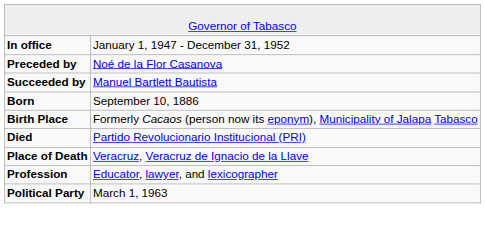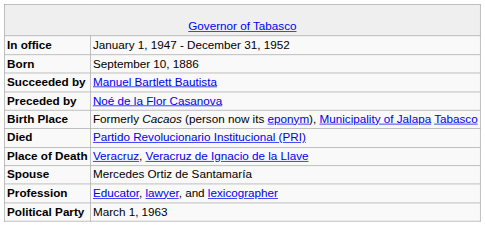 <table class="floatright wikitable">
 <tr ---->
 <td style="background:#efefef;" colspan="2" align="center"><br><a href='#'>Governor of Tabasco</a></td>
 </tr>
 <tr ---->
 <td><strong>In office</strong></td>
 <td>January 1, 1947 - December 31, 1952</td>
 </tr>
 <tr ---->
-<td><strong>Preceded by</strong></td>
-<td><a href='#'>Noé de la Flor Casanova</a></td>
+<td><strong>Born</strong></td>
+<td>September 10, 1886</td>
 </tr>
 <tr ---->
 <td><strong>Succeeded by</strong></td>
 <td><a href='#'>Manuel Bartlett Bautista</a></td>
 </tr>
 <tr ---->
-<td><strong>Born</strong></td>
-<td>September 10, 1886</td>
+<td><strong>Preceded by</strong></td>
+<td><a href='#'>Noé de la Flor Casanova</a></td>
 </tr>
 <tr ---->
 <td><strong>Birth Place</strong></td>
 <td>Formerly <em>Cacaos</em> (person now its <a href='#'>eponym</a>), <a href='#'>Municipality of Jalapa</a> <a href='#'>Tabasco</a></td>
 </tr>
 <tr ---->
 <td><strong>Died</strong></td>
 <td><a href='#'>Partido Revolucionario Institucional (PRI)</a></td>
 </tr>
 <tr ---->
 <td><strong>Place of Death</strong></td>
 <td><a href='#'>Veracruz</a>, <a href='#'>Veracruz de Ignacio de la Llave</a></td>
 </tr>
 <tr ---->
+<td><strong>Spouse</strong></td>
+<td>Mercedes Ortiz de Santamaría</td>
+</tr>
+<tr ---->
 <td><strong>Profession</strong></td>
 <td><a href='#'>Educator</a>, <a href='#'>lawyer</a>, and <a href='#'>lexicographer</a></td>
 </tr>
 <tr ---->
 <td><strong>Political Party</strong></td>
 <td>March 1, 1963</td>
 </tr>
 </table>
